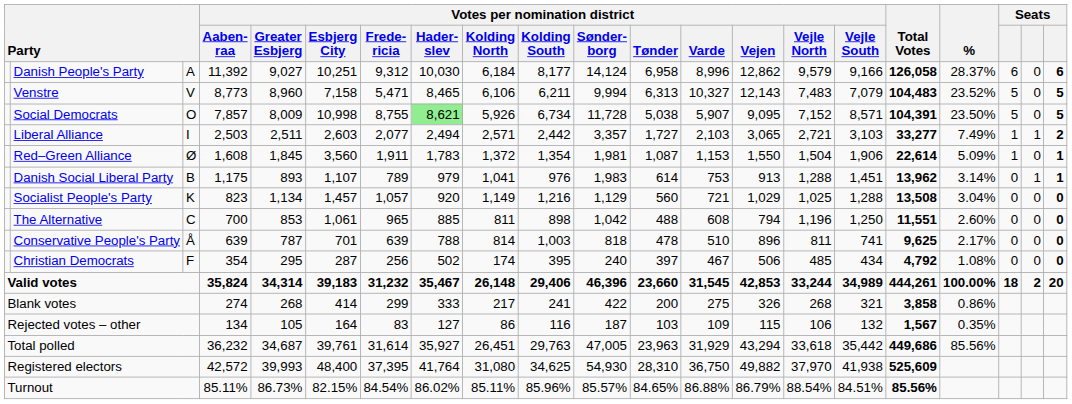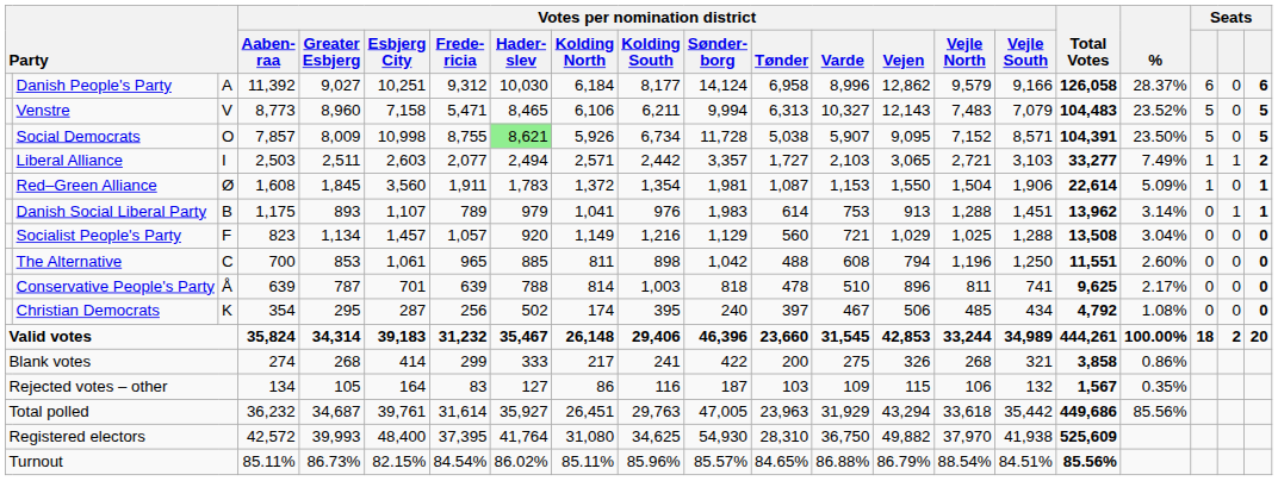 <table class="wikitable" border="1" style="text-align:right;">
 <tr>
 <th style="text-align:left;" valign=bottom rowspan=2 colspan=3>Party</th>
 <th colspan=13>Votes per nomination district</th>
 <th align=center valign=bottom rowspan=2 width="50">Total Votes</th>
 <th align=center valign=bottom rowspan=2 width="50">%</th>
 <th colspan=3>Seats</th>
 </tr>
 <tr>
 <th align=center valign=bottom width="50"><a href='#'>Aaben- raa</a></th>
 <th align="center" valign="bottom" width="50"><a href='#'>Greater Esbjerg</a></th>
 <th align="center" valign="bottom" width="50"><a href='#'>Esbjerg City</a></th>
 <th align="center" valign="bottom" width="50"><a href='#'>Frede- ricia</a></th>
 <th align="center" valign="bottom" width="50"><a href='#'>Hader- slev</a></th>
 <th align="center" valign="bottom" width="50"><a href='#'>Kolding North</a></th>
 <th align="center" valign="bottom" width="50"><a href='#'>Kolding South</a></th>
 <th align="center" valign="bottom" width="50"><a href='#'>Sønder- borg</a></th>
 <th align="center" valign="bottom" width="50"><a href='#'>Tønder</a></th>
 <th align="center" valign="bottom" width="50"><a href='#'>Varde</a></th>
 <th align="center" valign="bottom" width="50"><a href='#'>Vejen</a></th>
 <th align="center" valign="bottom" width="50"><a href='#'>Vejle North</a></th>
 <th align="center" valign="bottom" width="50"><a href='#'>Vejle South</a></th>
 <th align="center" valign="bottom" width="20"><small></small></th>
 <th align=center valign=bottom width="20"><small><a href='#'></a></small></th>
 <th align=center valign=bottom width="20"><small></small></th>
 </tr>
 <tr>
 <td></td>
 <td align=left><a href='#'>Danish People's Party</a></td>
 <td align=left>A</td>
 <td>11,392</td>
 <td>9,027</td>
 <td>10,251</td>
 <td>9,312</td>
 <td>10,030</td>
 <td>6,184</td>
 <td>8,177</td>
 <td>14,124</td>
 <td>6,958</td>
 <td>8,996</td>
 <td>12,862</td>
 <td>9,579</td>
 <td>9,166</td>
 <td><strong>126,058</strong></td>
 <td>28.37%</td>
 <td>6</td>
 <td>0</td>
 <td><strong>6</strong></td>
 </tr>
 <tr>
 <td></td>
 <td align=left><a href='#'>Venstre</a></td>
 <td align=left>V</td>
 <td>8,773</td>
 <td>8,960</td>
 <td>7,158</td>
 <td>5,471</td>
 <td>8,465</td>
 <td>6,106</td>
 <td>6,211</td>
 <td>9,994</td>
 <td>6,313</td>
 <td>10,327</td>
 <td>12,143</td>
 <td>7,483</td>
 <td>7,079</td>
 <td><strong>104,483</strong></td>
 <td>23.52%</td>
 <td>5</td>
 <td>0</td>
 <td><strong>5</strong></td>
 </tr>
 <tr>
 <td></td>
 <td align=left><a href='#'>Social Democrats</a></td>
 <td align=left>O</td>
 <td>7,857</td>
 <td>8,009</td>
 <td>10,998</td>
 <td>8,755</td>
 <td style="background: lightgreen;">8,621</td>
 <td>5,926</td>
 <td>6,734</td>
 <td>11,728</td>
 <td>5,038</td>
 <td>5,907</td>
 <td>9,095</td>
 <td>7,152</td>
 <td>8,571</td>
 <td><strong>104,391</strong></td>
 <td>23.50%</td>
 <td>5</td>
 <td>0</td>
 <td><strong>5</strong></td>
 </tr>
 <tr>
 <td></td>
 <td align=left><a href='#'>Liberal Alliance</a></td>
 <td align=left>I</td>
 <td>2,503</td>
 <td>2,511</td>
 <td>2,603</td>
 <td>2,077</td>
 <td>2,494</td>
 <td>2,571</td>
 <td>2,442</td>
 <td>3,357</td>
 <td>1,727</td>
 <td>2,103</td>
 <td>3,065</td>
 <td>2,721</td>
 <td>3,103</td>
 <td><strong>33,277</strong></td>
 <td>7.49%</td>
 <td>1</td>
 <td>1</td>
 <td><strong>2</strong></td>
 </tr>
 <tr>
 <td></td>
 <td align=left><a href='#'>Red–Green Alliance</a></td>
 <td align=left>Ø</td>
 <td>1,608</td>
 <td>1,845</td>
 <td>3,560</td>
 <td>1,911</td>
 <td>1,783</td>
 <td>1,372</td>
 <td>1,354</td>
 <td>1,981</td>
 <td>1,087</td>
 <td>1,153</td>
 <td>1,550</td>
 <td>1,504</td>
 <td>1,906</td>
 <td><strong>22,614</strong></td>
 <td>5.09%</td>
 <td>1</td>
 <td>0</td>
 <td><strong>1</strong></td>
 </tr>
 <tr>
 <td></td>
 <td align=left><a href='#'>Danish Social Liberal Party</a></td>
 <td align=left>B</td>
 <td>1,175</td>
 <td>893</td>
 <td>1,107</td>
 <td>789</td>
 <td>979</td>
 <td>1,041</td>
 <td>976</td>
 <td>1,983</td>
 <td>614</td>
 <td>753</td>
 <td>913</td>
 <td>1,288</td>
 <td>1,451</td>
 <td><strong>13,962</strong></td>
 <td>3.14%</td>
 <td>0</td>
 <td>1</td>
 <td><strong>1</strong></td>
 </tr>
 <tr>
 <td></td>
 <td align=left><a href='#'>Socialist People's Party</a></td>
-<td align=left>K</td>
+<td align=left>F</td>
 <td>823</td>
 <td>1,134</td>
 <td>1,457</td>
 <td>1,057</td>
 <td>920</td>
 <td>1,149</td>
 <td>1,216</td>
 <td>1,129</td>
 <td>560</td>
 <td>721</td>
 <td>1,029</td>
 <td>1,025</td>
 <td>1,288</td>
 <td><strong>13,508</strong></td>
 <td>3.04%</td>
 <td>0</td>
 <td>0</td>
 <td><strong>0</strong></td>
 </tr>
 <tr>
 <td></td>
 <td align=left><a href='#'>The Alternative</a></td>
 <td align=left>C</td>
 <td>700</td>
 <td>853</td>
 <td>1,061</td>
 <td>965</td>
 <td>885</td>
 <td>811</td>
 <td>898</td>
 <td>1,042</td>
 <td>488</td>
 <td>608</td>
 <td>794</td>
 <td>1,196</td>
 <td>1,250</td>
 <td><strong>11,551</strong></td>
 <td>2.60%</td>
 <td>0</td>
 <td>0</td>
 <td><strong>0</strong></td>
 </tr>
 <tr>
 <td></td>
 <td align=left style="white-space: nowrap;"><a href='#'>Conservative People's Party</a></td>
 <td align=left>Å</td>
 <td>639</td>
 <td>787</td>
 <td>701</td>
 <td>639</td>
 <td>788</td>
 <td>814</td>
 <td>1,003</td>
 <td>818</td>
 <td>478</td>
 <td>510</td>
 <td>896</td>
 <td>811</td>
 <td>741</td>
 <td><strong>9,625</strong></td>
 <td>2.17%</td>
 <td>0</td>
 <td>0</td>
 <td><strong>0</strong></td>
 </tr>
 <tr>
 <td></td>
 <td align=left><a href='#'>Christian Democrats</a></td>
-<td align=left>F</td>
+<td align=left>K</td>
 <td>354</td>
 <td>295</td>
 <td>287</td>
 <td>256</td>
 <td>502</td>
 <td>174</td>
 <td>395</td>
 <td>240</td>
 <td>397</td>
 <td>467</td>
 <td>506</td>
 <td>485</td>
 <td>434</td>
 <td><strong>4,792</strong></td>
 <td>1.08%</td>
 <td>0</td>
 <td>0</td>
 <td><strong>0</strong></td>
 </tr>
 <tr style="font-weight:bold">
 <td align=left colspan=3>Valid votes</td>
 <td>35,824</td>
 <td>34,314</td>
 <td>39,183</td>
 <td>31,232</td>
 <td>35,467</td>
 <td>26,148</td>
 <td>29,406</td>
 <td>46,396</td>
 <td>23,660</td>
 <td>31,545</td>
 <td>42,853</td>
 <td>33,244</td>
 <td>34,989</td>
 <td>444,261</td>
 <td>100.00%</td>
 <td>18</td>
 <td>2</td>
 <td>20</td>
 </tr>
 <tr>
 <td align=left colspan=3>Blank votes</td>
 <td>274</td>
 <td>268</td>
 <td>414</td>
 <td>299</td>
 <td>333</td>
 <td>217</td>
 <td>241</td>
 <td>422</td>
 <td>200</td>
 <td>275</td>
 <td>326</td>
 <td>268</td>
 <td>321</td>
 <td><strong>3,858</strong></td>
 <td>0.86%</td>
 <td></td>
 <td></td>
 <td></td>
 </tr>
 <tr>
 <td align=left colspan=3>Rejected votes – other</td>
 <td>134</td>
 <td>105</td>
 <td>164</td>
 <td>83</td>
 <td>127</td>
 <td>86</td>
 <td>116</td>
 <td>187</td>
 <td>103</td>
 <td>109</td>
 <td>115</td>
 <td>106</td>
 <td>132</td>
 <td><strong>1,567</strong></td>
 <td>0.35%</td>
 <td></td>
 <td></td>
 <td></td>
 </tr>
 <tr>
 <td align=left colspan=3>Total polled</td>
 <td>36,232</td>
 <td>34,687</td>
 <td>39,761</td>
 <td>31,614</td>
 <td>35,927</td>
 <td>26,451</td>
 <td>29,763</td>
 <td>47,005</td>
 <td>23,963</td>
 <td>31,929</td>
 <td>43,294</td>
 <td>33,618</td>
 <td>35,442</td>
 <td><strong>449,686</strong></td>
 <td>85.56%</td>
 <td></td>
 <td></td>
 <td></td>
 </tr>
 <tr>
 <td align=left colspan=3>Registered electors</td>
 <td>42,572</td>
 <td>39,993</td>
 <td>48,400</td>
 <td>37,395</td>
 <td>41,764</td>
 <td>31,080</td>
 <td>34,625</td>
 <td>54,930</td>
 <td>28,310</td>
 <td>36,750</td>
 <td>49,882</td>
 <td>37,970</td>
 <td>41,938</td>
 <td><strong>525,609</strong></td>
 <td></td>
 <td></td>
 <td></td>
 <td></td>
 </tr>
 <tr>
 <td align=left colspan=3>Turnout</td>
 <td>85.11%</td>
 <td>86.73%</td>
 <td>82.15%</td>
 <td>84.54%</td>
 <td>86.02%</td>
 <td>85.11%</td>
 <td>85.96%</td>
 <td>85.57%</td>
 <td>84.65%</td>
 <td>86.88%</td>
 <td>86.79%</td>
 <td>88.54%</td>
 <td>84.51%</td>
 <td><strong>85.56%</strong></td>
 <td></td>
 <td></td>
 <td></td>
 <td></td>
 </tr>
 </table>
